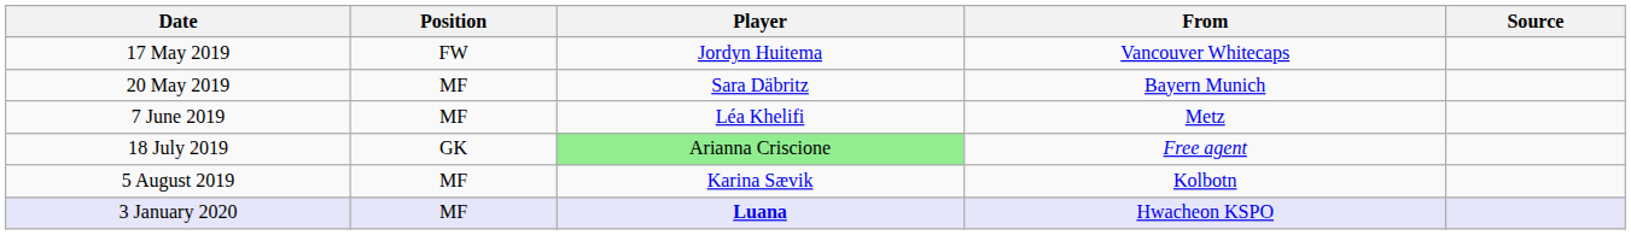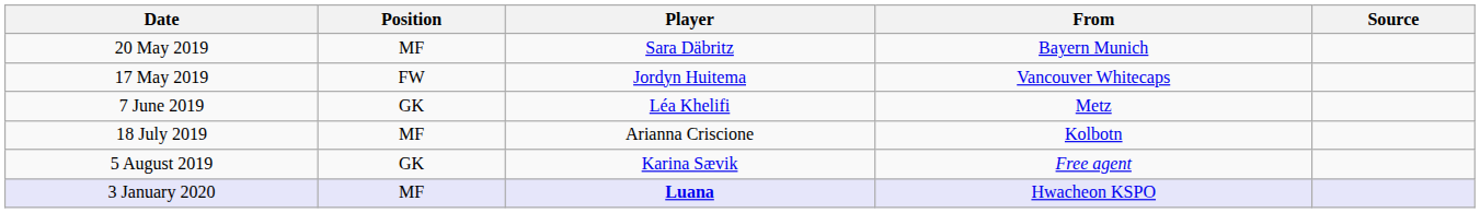 <table class="wikitable sortable" style="width:90%; text-align:center; font-size:85%; text-align:centre;">
 <tr>
 <th><strong>Date</strong></th>
 <th><strong>Position</strong></th>
 <th><strong>Player</strong></th>
 <th><strong>From</strong></th>
 <th><strong>Source</strong></th>
 </tr>
 <tr>
+<td>20 May 2019</td>
+<td>MF</td>
+<td> <a href='#'>Sara Däbritz</a></td>
+<td> <a href='#'>Bayern Munich</a></td>
+<td></td>
+</tr>
+<tr>
 <td>17 May 2019</td>
 <td>FW</td>
 <td> <a href='#'>Jordyn Huitema</a></td>
 <td> <a href='#'>Vancouver Whitecaps</a></td>
 <td></td>
 </tr>
 <tr>
-<td>20 May 2019</td>
-<td>MF</td>
-<td> <a href='#'>Sara Däbritz</a></td>
-<td> <a href='#'>Bayern Munich</a></td>
-<td></td>
-</tr>
-<tr>
 <td>7 June 2019</td>
-<td>MF</td>
+<td>GK</td>
 <td> <a href='#'>Léa Khelifi</a></td>
 <td> <a href='#'>Metz</a></td>
 <td></td>
 </tr>
 <tr>
 <td>18 July 2019</td>
-<td>GK</td>
-<td style="background: lightgreen;"> Arianna Criscione</td>
-<td><em><a href='#'>Free agent</a></em></td>
+<td>MF</td>
+<td> Arianna Criscione</td>
+<td> <a href='#'>Kolbotn</a></td>
 <td></td>
 </tr>
 <tr>
 <td>5 August 2019</td>
-<td>MF</td>
+<td>GK</td>
 <td> <a href='#'>Karina Sævik</a></td>
-<td> <a href='#'>Kolbotn</a></td>
+<td><em><a href='#'>Free agent</a></em></td>
 <td></td>
 </tr>
 <tr>
 <td style="background:lavender; color:black;" scope="col">3 January 2020</td>
 <td style="background:lavender; color:black;" scope="col">MF</td>
 <td style="background:lavender; color:black;" scope="col"><strong> <a href='#'>Luana</a></strong></td>
 <td style="background:lavender; color:black;" scope="col"> <a href='#'>Hwacheon KSPO</a></td>
 <td style="background:lavender; color:black;" scope="col"></td>
 </tr>
 </table>
